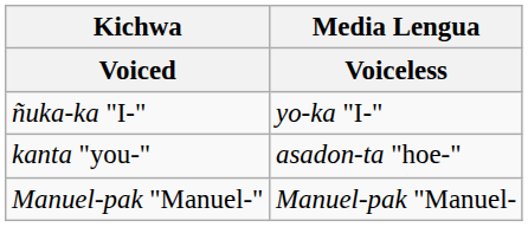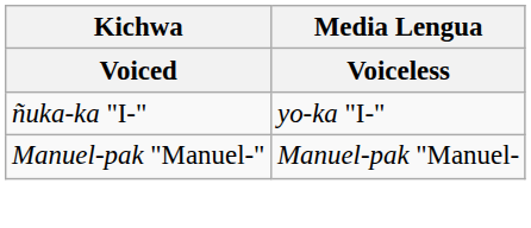 <table class="wikitable">
 <tr>
 <th>Kichwa</th>
 <th>Media Lengua</th>
 </tr>
 <tr>
 <th>Voiced</th>
 <th>Voiceless</th>
 </tr>
 <tr>
 <td> <em>ñuka-ka</em> "I-"</td>
 <td> <em>yo-ka</em> "I-"</td>
 </tr>
 <tr>
-<td> <em>kanta</em> "you-"</td>
-<td> <em>asadon-ta</em> "hoe-"</td>
-</tr>
-<tr>
 <td> <em>Manuel-pak</em> "Manuel-"</td>
 <td> <em>Manuel-pak</em> "Manuel-</td>
 </tr>
 </table>
